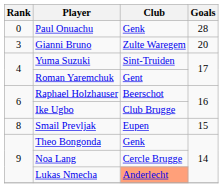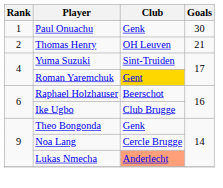 <table class="wikitable" style="text-align: center;">
 <tr>
 <th>Rank</th>
 <th>Player</th>
 <th>Club</th>
 <th>Goals</th>
 </tr>
 <tr>
-<td>0</td>
+<td>1</td>
 <td style="text-align: left;"> <a href='#'>Paul Onuachu</a></td>
 <td style="text-align: left;"><a href='#'>Genk</a></td>
-<td>28</td>
+<td>30</td>
 </tr>
 <tr>
-<td>3</td>
-<td style="text-align: left;"> <a href='#'>Gianni Bruno</a></td>
-<td style="text-align: left;"><a href='#'>Zulte Waregem</a></td>
-<td>20</td>
+<td>2</td>
+<td style="text-align: left;"> <a href='#'>Thomas Henry</a></td>
+<td style="text-align: left;"><a href='#'>OH Leuven</a></td>
+<td>21</td>
 </tr>
 <tr>
 <td rowspan="2">4</td>
 <td style="text-align: left;"> <a href='#'>Yuma Suzuki</a></td>
 <td style="text-align: left;"><a href='#'>Sint-Truiden</a></td>
 <td rowspan="2">17</td>
 </tr>
 <tr>
 <td style="text-align: left;"> <a href='#'>Roman Yaremchuk</a></td>
-<td style="text-align: left;"><a href='#'>Gent</a></td>
+<td style="background: gold; text-align: left;"><a href='#'>Gent</a></td>
 </tr>
 <tr>
 <td rowspan="2">6</td>
 <td style="text-align: left;"> <a href='#'>Raphael Holzhauser</a></td>
 <td style="text-align: left;"><a href='#'>Beerschot</a></td>
 <td rowspan="2">16</td>
 </tr>
 <tr>
 <td style="text-align: left;"> <a href='#'>Ike Ugbo</a></td>
 <td style="text-align: left;"><a href='#'>Club Brugge</a></td>
-</tr>
-<tr>
-<td>8</td>
-<td style="text-align: left;"> <a href='#'>Smail Prevljak</a></td>
-<td style="text-align: left;"><a href='#'>Eupen</a></td>
-<td>15</td>
 </tr>
 <tr>
 <td rowspan="3">9</td>
 <td style="text-align: left;"> <a href='#'>Theo Bongonda</a></td>
 <td style="text-align: left;"><a href='#'>Genk</a></td>
 <td rowspan="3">14</td>
 </tr>
 <tr>
 <td style="text-align: left;"> <a href='#'>Noa Lang</a></td>
 <td style="text-align: left;"><a href='#'>Cercle Brugge</a></td>
 </tr>
 <tr>
 <td style="text-align: left;"> <a href='#'>Lukas Nmecha</a></td>
 <td style="background: lightsalmon; text-align: left;"><a href='#'>Anderlecht</a></td>
 </tr>
 <tr>
 </tr>
 </table>
